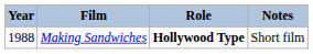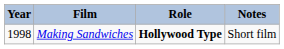 <table class="wikitable" style="font-size:95%;">
 <tr>
 <th style="background:#B0C4DE;">Year</th>
 <th style="background:#B0C4DE;">Film</th>
 <th style="background:#B0C4DE;">Role</th>
 <th style="background:#B0C4DE;">Notes</th>
 </tr>
 <tr>
-<td>1988</td>
+<td>1998</td>
 <td><em><a href='#'>Making Sandwiches</a></em></td>
 <td><strong>Hollywood Type</strong></td>
 <td>Short film</td>
 </tr>
 </table>
